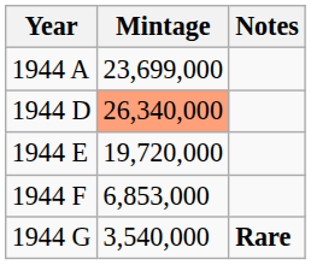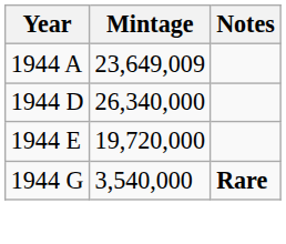 <table class="wikitable">
 <tr>
 <th scope="col">Year</th>
 <th scope="col">Mintage</th>
 <th scope="col">Notes</th>
 </tr>
 <tr>
 <td>1944 A</td>
-<td>23,699,000</td>
+<td>23,649,009</td>
 <td></td>
 </tr>
 <tr>
 <td>1944 D</td>
-<td style="background: lightsalmon;">26,340,000</td>
+<td>26,340,000</td>
 <td></td>
 </tr>
 <tr>
 <td>1944 E</td>
 <td>19,720,000</td>
 <td></td>
 </tr>
 <tr>
-<td>1944 F</td>
-<td>6,853,000</td>
-<td></td>
-</tr>
-<tr>
 <td>1944 G</td>
 <td>3,540,000</td>
 <td><strong>Rare</strong></td>
 </tr>
 </table>
